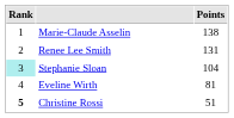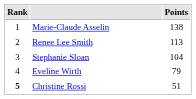 <table cellspacing="1" cellpadding="3" style="border:1px solid #AAAAAA;font-size:86%">
 <tr bgcolor="#E4E4E4">
 <th style="border-bottom:1px solid #AAAAAA" width=10>Rank</th>
 <th style="border-bottom:1px solid #AAAAAA" width=200></th>
 <th style="border-bottom:1px solid #AAAAAA" width=20>Points</th>
 </tr>
 <tr>
 <td align="center">1</td>
 <td> <a href='#'>Marie-Claude Asselin</a></td>
 <td align=center>138</td>
 </tr>
 <tr>
 <td align="center">2</td>
 <td> <a href='#'>Renee Lee Smith</a></td>
-<td align=center>131</td>
+<td align=center>113</td>
 </tr>
 <tr>
-<td align="center" style="background: paleturquoise;">3</td>
+<td align="center">3</td>
 <td> <a href='#'>Stephanie Sloan</a></td>
 <td align=center>104</td>
 </tr>
 <tr>
 <td align="center">4</td>
 <td> <a href='#'>Eveline Wirth</a></td>
-<td align=center>81</td>
+<td align=center>79</td>
 </tr>
 <tr>
 <td align="center"><strong>5</strong></td>
 <td> <a href='#'>Christine Rossi</a></td>
 <td align=center>51</td>
 </tr>
 </table>
